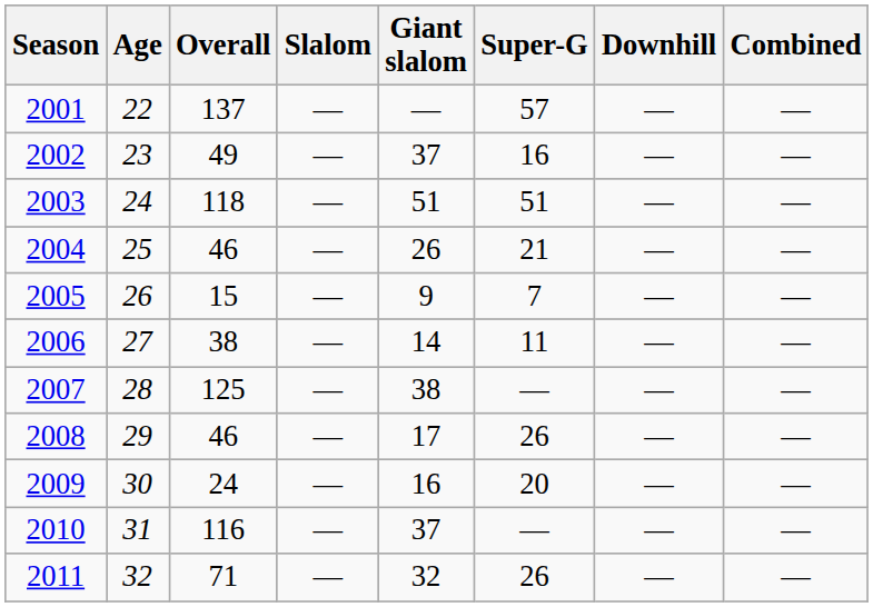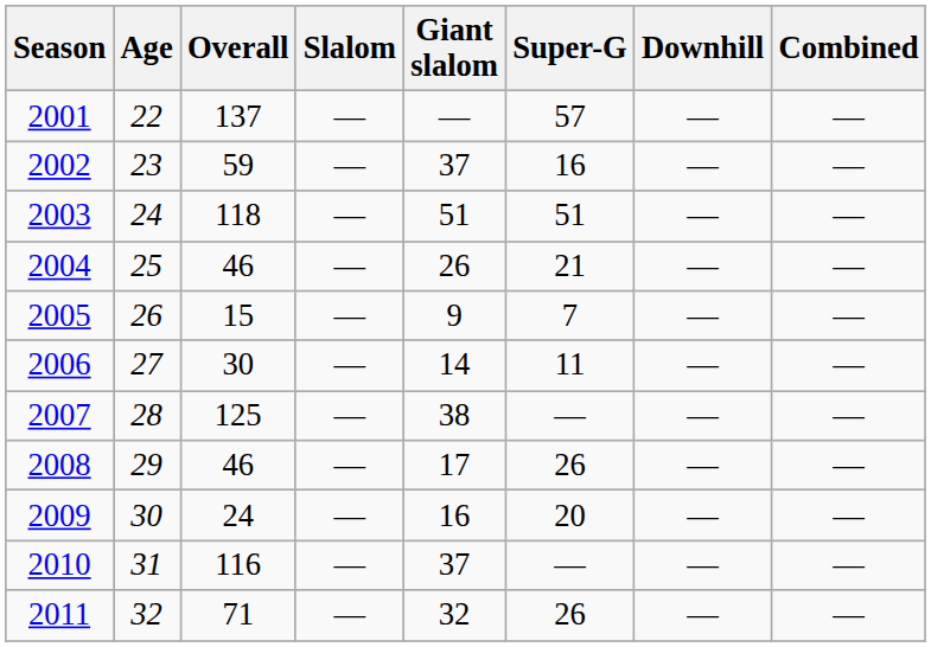 <table class=wikitable style="text-align:center">
 <tr>
 <th>Season</th>
 <th>Age</th>
 <th>Overall</th>
 <th>Slalom</th>
 <th>Giant<br>slalom</th>
 <th>Super-G</th>
 <th>Downhill</th>
 <th>Combined</th>
 </tr>
 <tr>
 <td><a href='#'>2001</a></td>
 <td><em>22</em></td>
 <td>137</td>
 <td>—</td>
 <td>—</td>
 <td>57</td>
 <td>—</td>
 <td>—</td>
 </tr>
 <tr>
 <td><a href='#'>2002</a></td>
 <td><em>23</em></td>
-<td>49</td>
+<td>59</td>
 <td>—</td>
 <td>37</td>
 <td>16</td>
 <td>—</td>
 <td>—</td>
 </tr>
 <tr>
 <td><a href='#'>2003</a></td>
 <td><em>24</em></td>
 <td>118</td>
 <td>—</td>
 <td>51</td>
 <td>51</td>
 <td>—</td>
 <td>—</td>
 </tr>
 <tr>
 <td><a href='#'>2004</a></td>
 <td><em>25</em></td>
 <td>46</td>
 <td>—</td>
 <td>26</td>
 <td>21</td>
 <td>—</td>
 <td>—</td>
 </tr>
 <tr>
 <td><a href='#'>2005</a></td>
 <td><em>26</em></td>
 <td>15</td>
 <td>—</td>
 <td>9</td>
 <td>7</td>
 <td>—</td>
 <td>—</td>
 </tr>
 <tr>
 <td><a href='#'>2006</a></td>
 <td><em>27</em></td>
-<td>38</td>
+<td>30</td>
 <td>—</td>
 <td>14</td>
 <td>11</td>
 <td>—</td>
 <td>—</td>
 </tr>
 <tr>
 <td><a href='#'>2007</a></td>
 <td><em>28</em></td>
 <td>125</td>
 <td>—</td>
 <td>38</td>
 <td>—</td>
 <td>—</td>
 <td>—</td>
 </tr>
 <tr>
 <td><a href='#'>2008</a></td>
 <td><em>29</em></td>
 <td>46</td>
 <td>—</td>
 <td>17</td>
 <td>26</td>
 <td>—</td>
 <td>—</td>
 </tr>
 <tr>
 <td><a href='#'>2009</a></td>
 <td><em>30</em></td>
 <td>24</td>
 <td>—</td>
 <td>16</td>
 <td>20</td>
 <td>—</td>
 <td>—</td>
 </tr>
 <tr>
 <td><a href='#'>2010</a></td>
 <td><em>31</em></td>
 <td>116</td>
 <td>—</td>
 <td>37</td>
 <td>—</td>
 <td>—</td>
 <td>—</td>
 </tr>
 <tr>
 <td><a href='#'>2011</a></td>
 <td><em>32</em></td>
 <td>71</td>
 <td>—</td>
 <td>32</td>
 <td>26</td>
 <td>—</td>
 <td>—</td>
 </tr>
 </table>
